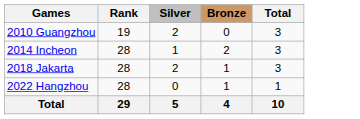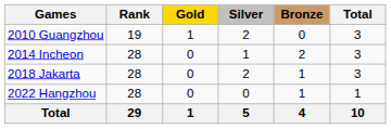 <table class="wikitable sortable" style="margin-top:0em; text-align:center; font-size:100%;">
 <tr>
 <th>Games</th>
 <th style="width:4em;">Rank</th>
+<th style="background:gold; width:4em;"><strong>Gold</strong></th>
 <th style="background:silver; width:4em;"><strong>Silver</strong></th>
 <th style="background:#cc9966; width:4em;"><strong>Bronze</strong></th>
 <th style="width:4em;">Total</th>
 </tr>
 <tr>
 <td align=left><a href='#'>2010 Guangzhou</a></td>
 <td>19</td>
+<td>1</td>
 <td>2</td>
 <td>0</td>
 <td>3</td>
 </tr>
 <tr>
 <td align=left><a href='#'>2014 Incheon</a></td>
 <td>28</td>
+<td>0</td>
 <td>1</td>
 <td>2</td>
 <td>3</td>
 </tr>
 <tr>
 <td align=left><a href='#'>2018 Jakarta</a></td>
 <td>28</td>
+<td>0</td>
 <td>2</td>
 <td>1</td>
 <td>3</td>
 </tr>
 <tr>
 <td align=left><a href='#'>2022 Hangzhou</a></td>
 <td>28</td>
 <td>0</td>
+<td>0</td>
 <td>1</td>
 <td>1</td>
 </tr>
 <tr>
 <th>Total</th>
 <th>29</th>
+<th>1</th>
 <th>5</th>
 <th>4</th>
 <th>10</th>
 </tr>
 </table>
